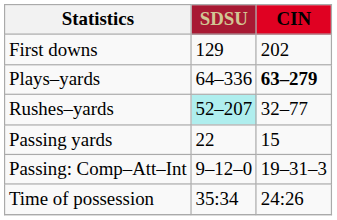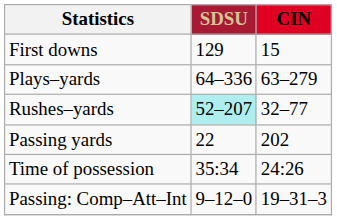 <table class="wikitable">
 <tr>
 <th>Statistics</th>
 <th style="background:#a81933; color:#d2c694">SDSU</th>
 <th style="background:#e00122; color:#000000">CIN</th>
 </tr>
 <tr>
 <td>First downs</td>
 <td>129</td>
-<td>202</td>
+<td>15</td>
 </tr>
 <tr>
 <td>Plays–yards</td>
 <td>64–336</td>
-<td><strong>63–279</strong></td>
+<td>63–279</td>
 </tr>
 <tr>
 <td>Rushes–yards</td>
 <td style="background: paleturquoise;">52–207</td>
 <td>32–77</td>
 </tr>
 <tr>
 <td>Passing yards</td>
 <td>22</td>
-<td>15</td>
+<td>202</td>
+</tr>
+<tr>
+<td>Time of possession</td>
+<td>35:34</td>
+<td>24:26</td>
 </tr>
 <tr>
 <td>Passing: Comp–Att–Int</td>
 <td>9–12–0</td>
 <td>19–31–3</td>
 </tr>
 <tr>
-<td>Time of possession</td>
-<td>35:34</td>
-<td>24:26</td>
-</tr>
-<tr>
 </tr>
 </table>
